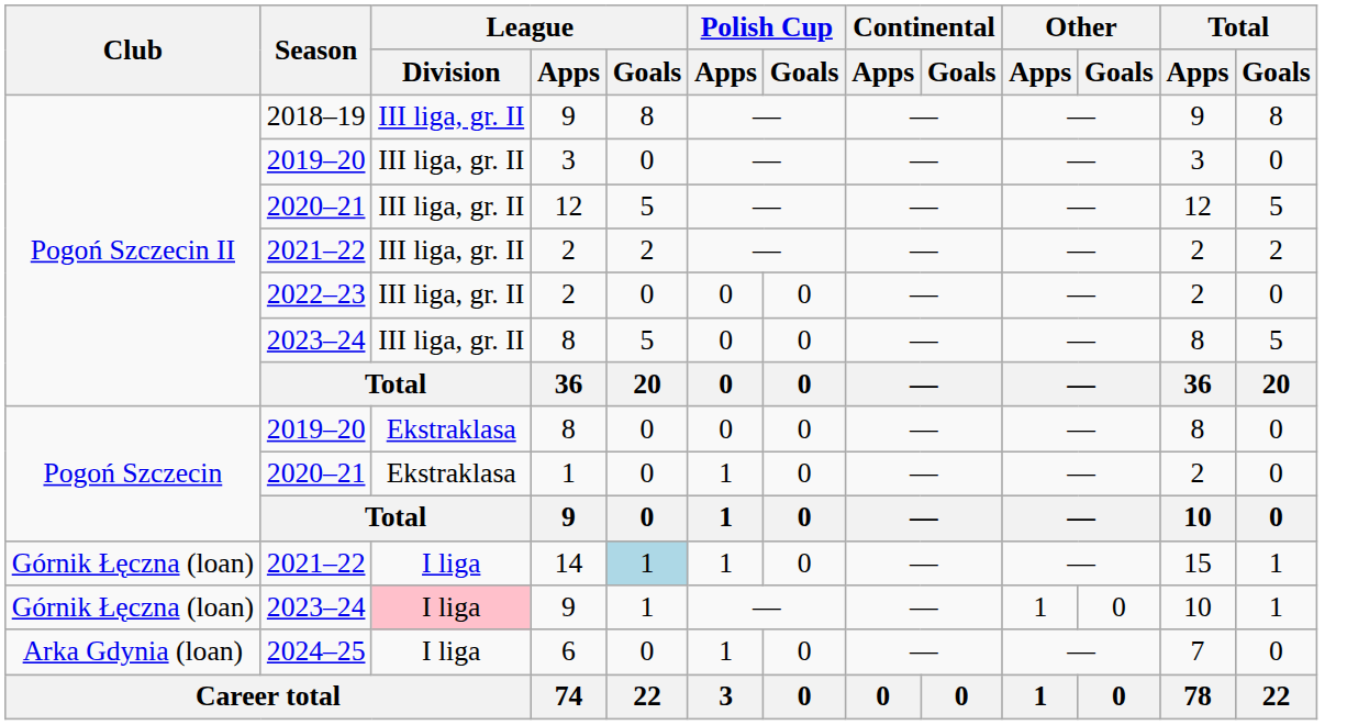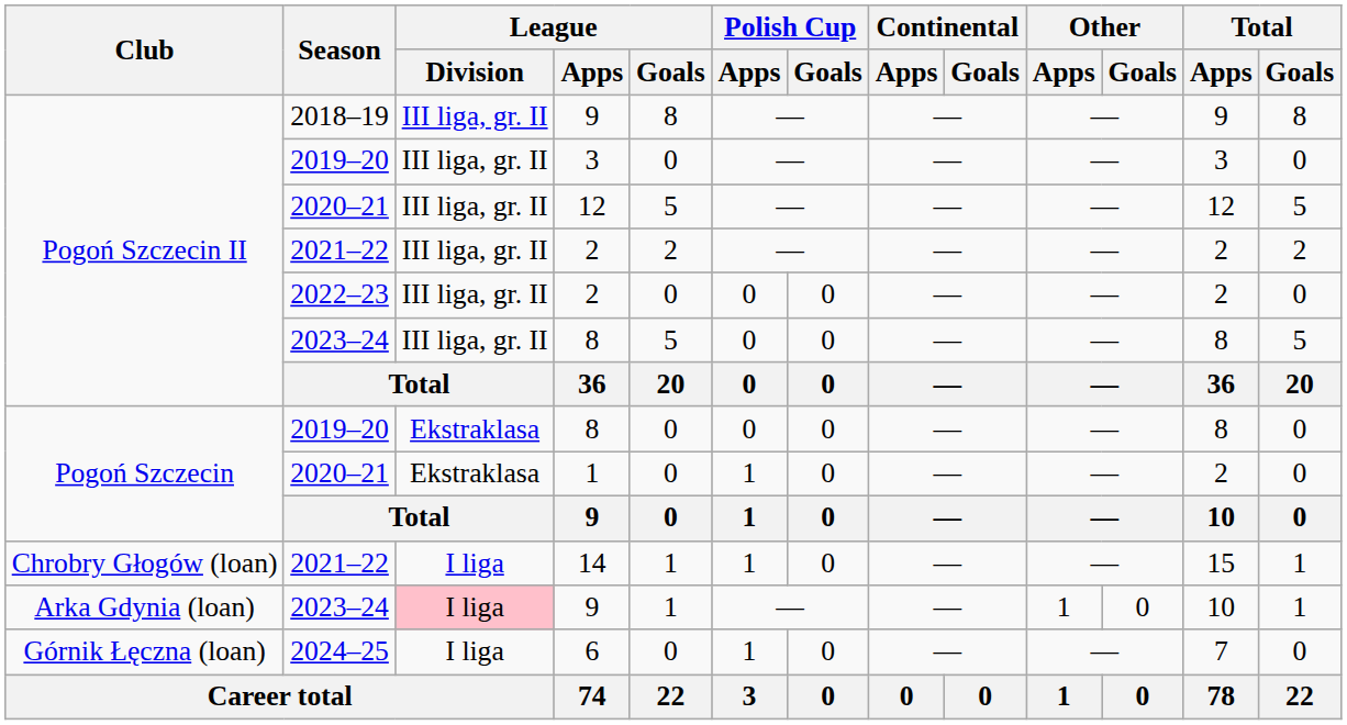 <table class="wikitable" style="text-align: center;">
 <tr>
 <th rowspan="2">Club</th>
 <th rowspan="2">Season</th>
 <th colspan="3">League</th>
 <th colspan="2"><a href='#'>Polish Cup</a></th>
 <th colspan="2">Continental</th>
 <th colspan="2">Other</th>
 <th colspan="2">Total</th>
 </tr>
 <tr>
 <th>Division</th>
 <th>Apps</th>
 <th>Goals</th>
 <th>Apps</th>
 <th>Goals</th>
 <th>Apps</th>
 <th>Goals</th>
 <th>Apps</th>
 <th>Goals</th>
 <th>Apps</th>
 <th>Goals</th>
 </tr>
 <tr>
 <td rowspan="7"><a href='#'>Pogoń Szczecin II</a></td>
 <td>2018–19</td>
 <td><a href='#'>III liga, gr. II</a></td>
 <td>9</td>
 <td>8</td>
 <td colspan="2">—</td>
 <td colspan="2">—</td>
 <td colspan="2">—</td>
 <td>9</td>
 <td>8</td>
 </tr>
 <tr>
 <td><a href='#'>2019–20</a></td>
 <td>III liga, gr. II</td>
 <td>3</td>
 <td>0</td>
 <td colspan="2">—</td>
 <td colspan="2">—</td>
 <td colspan="2">—</td>
 <td>3</td>
 <td>0</td>
 </tr>
 <tr>
 <td><a href='#'>2020–21</a></td>
 <td>III liga, gr. II</td>
 <td>12</td>
 <td>5</td>
 <td colspan="2">—</td>
 <td colspan="2">—</td>
 <td colspan="2">—</td>
 <td>12</td>
 <td>5</td>
 </tr>
 <tr>
 <td><a href='#'>2021–22</a></td>
 <td>III liga, gr. II</td>
 <td>2</td>
 <td>2</td>
 <td colspan="2">—</td>
 <td colspan="2">—</td>
 <td colspan="2">—</td>
 <td>2</td>
 <td>2</td>
 </tr>
 <tr>
 <td><a href='#'>2022–23</a></td>
 <td>III liga, gr. II</td>
 <td>2</td>
 <td>0</td>
 <td>0</td>
 <td>0</td>
 <td colspan="2">—</td>
 <td colspan="2">—</td>
 <td>2</td>
 <td>0</td>
 </tr>
 <tr>
 <td><a href='#'>2023–24</a></td>
 <td>III liga, gr. II</td>
 <td>8</td>
 <td>5</td>
 <td>0</td>
 <td>0</td>
 <td colspan="2">—</td>
 <td colspan="2">—</td>
 <td>8</td>
 <td>5</td>
 </tr>
 <tr>
 <th colspan="2">Total</th>
 <th>36</th>
 <th>20</th>
 <th>0</th>
 <th>0</th>
 <th colspan="2">—</th>
 <th colspan="2">—</th>
 <th>36</th>
 <th>20</th>
 </tr>
 <tr>
 <td rowspan="3"><a href='#'>Pogoń Szczecin</a></td>
 <td><a href='#'>2019–20</a></td>
 <td><a href='#'>Ekstraklasa</a></td>
 <td>8</td>
 <td>0</td>
 <td>0</td>
 <td>0</td>
 <td colspan="2">—</td>
 <td colspan="2">—</td>
 <td>8</td>
 <td>0</td>
 </tr>
 <tr>
 <td><a href='#'>2020–21</a></td>
 <td>Ekstraklasa</td>
 <td>1</td>
 <td>0</td>
 <td>1</td>
 <td>0</td>
 <td colspan="2">—</td>
 <td colspan="2">—</td>
 <td>2</td>
 <td>0</td>
 </tr>
 <tr>
 <th colspan="2">Total</th>
 <th>9</th>
 <th>0</th>
 <th>1</th>
 <th>0</th>
 <th colspan="2">—</th>
 <th colspan="2">—</th>
 <th>10</th>
 <th>0</th>
 </tr>
 <tr>
-<td><a href='#'>Górnik Łęczna</a> (loan)</td>
+<td><a href='#'>Chrobry Głogów</a> (loan)</td>
 <td><a href='#'>2021–22</a></td>
 <td><a href='#'>I liga</a></td>
 <td>14</td>
-<td style="background: lightblue;">1</td>
+<td>1</td>
 <td>1</td>
 <td>0</td>
 <td colspan="2">—</td>
 <td colspan="2">—</td>
 <td>15</td>
 <td>1</td>
 </tr>
 <tr>
-<td><a href='#'>Górnik Łęczna</a> (loan)</td>
+<td><a href='#'>Arka Gdynia</a> (loan)</td>
 <td><a href='#'>2023–24</a></td>
 <td style="background: pink;">I liga</td>
 <td>9</td>
 <td>1</td>
 <td colspan="2">—</td>
 <td colspan="2">—</td>
 <td>1</td>
 <td>0</td>
 <td>10</td>
 <td>1</td>
 </tr>
 <tr>
-<td><a href='#'>Arka Gdynia</a> (loan)</td>
+<td><a href='#'>Górnik Łęczna</a> (loan)</td>
 <td><a href='#'>2024–25</a></td>
 <td>I liga</td>
 <td>6</td>
 <td>0</td>
 <td>1</td>
 <td>0</td>
 <td colspan="2">—</td>
 <td colspan="2">—</td>
 <td>7</td>
 <td>0</td>
 </tr>
 <tr>
 <th colspan="3">Career total</th>
 <th>74</th>
 <th>22</th>
 <th>3</th>
 <th>0</th>
 <th>0</th>
 <th>0</th>
 <th>1</th>
 <th>0</th>
 <th>78</th>
 <th>22</th>
 </tr>
 </table>
